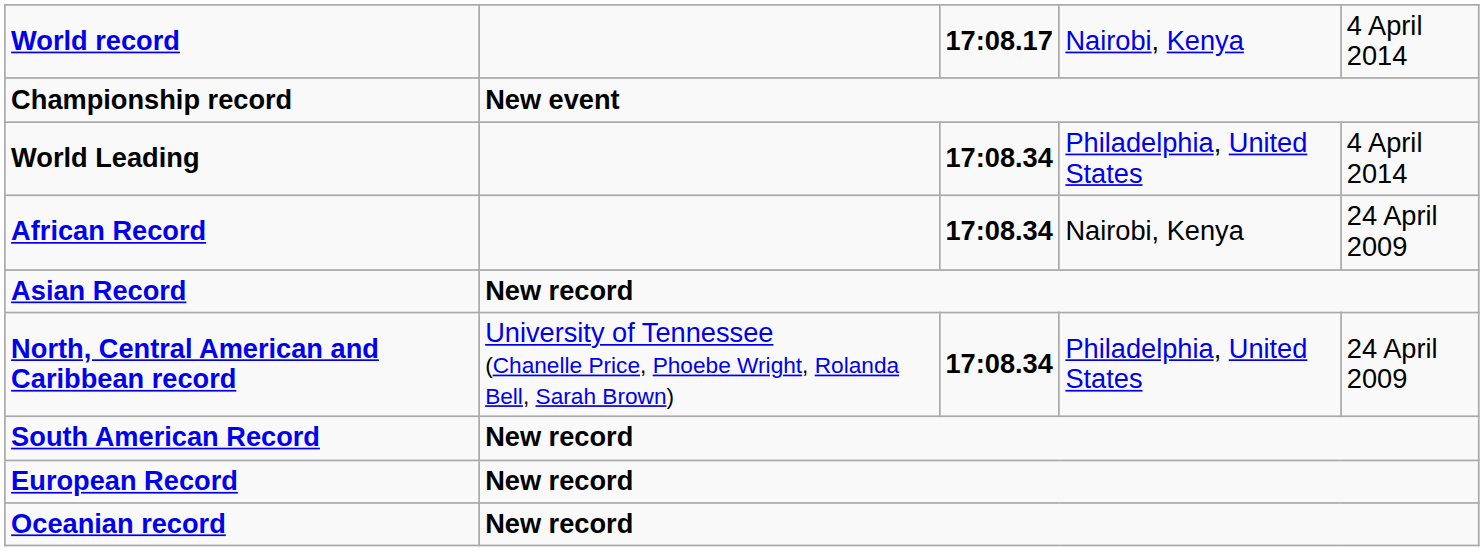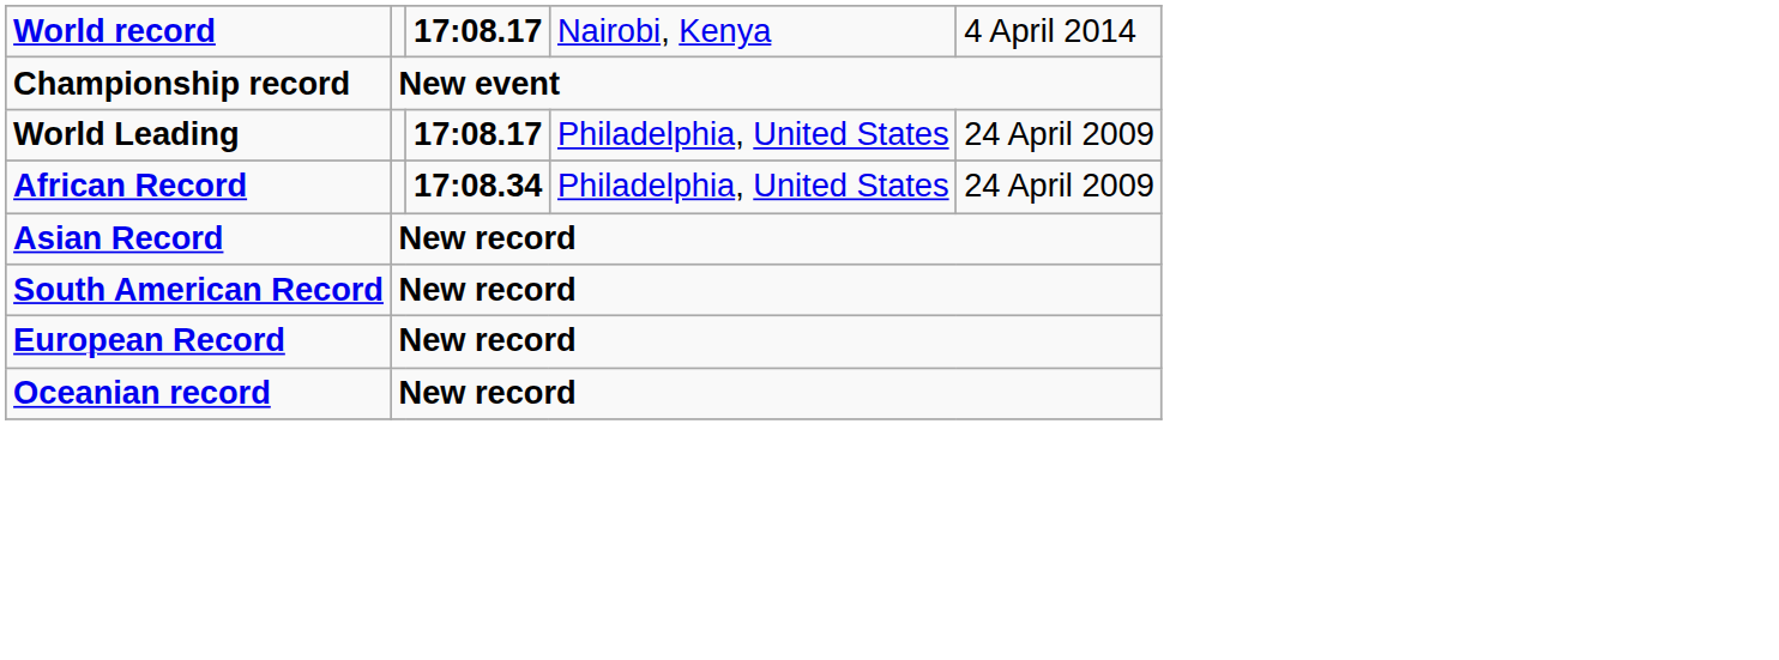 <table class="wikitable">
 <tr>
 <td><strong><a href='#'>World record</a></strong></td>
 <td></td>
 <td><strong>17:08.17</strong></td>
 <td> <a href='#'>Nairobi</a>, <a href='#'>Kenya</a></td>
 <td>4 April 2014</td>
 </tr>
 <tr>
 <td><strong>Championship record</strong></td>
 <td colspan=4><strong>New event</strong></td>
 </tr>
 <tr>
 <td><strong>World Leading</strong></td>
 <td></td>
-<td><strong>17:08.34</strong></td>
+<td><strong>17:08.17</strong></td>
 <td> <a href='#'>Philadelphia</a>, <a href='#'>United States</a></td>
-<td>4 April 2014</td>
+<td>24 April 2009</td>
 </tr>
 <tr>
 <td><strong><a href='#'>African Record</a></strong></td>
 <td></td>
 <td><strong>17:08.34</strong></td>
-<td> Nairobi, Kenya</td>
+<td> <a href='#'>Philadelphia</a>, <a href='#'>United States</a></td>
 <td>24 April 2009</td>
 </tr>
 <tr>
 <td><strong><a href='#'>Asian Record</a></strong></td>
 <td colspan=4><strong>New record</strong></td>
-</tr>
-<tr>
-<td><strong><a href='#'>North, Central American and Caribbean record</a></strong></td>
-<td> <a href='#'>University of Tennessee</a><br><small>(<a href='#'>Chanelle Price</a>, <a href='#'>Phoebe Wright</a>, <a href='#'>Rolanda Bell</a>, <a href='#'>Sarah Brown</a>)</small></td>
-<td><strong>17:08.34</strong></td>
-<td> <a href='#'>Philadelphia</a>, <a href='#'>United States</a></td>
-<td>24 April 2009</td>
 </tr>
 <tr>
 <td><strong><a href='#'>South American Record</a></strong></td>
 <td colspan=4><strong>New record</strong></td>
 </tr>
 <tr>
 <td><strong><a href='#'>European Record</a></strong></td>
 <td colspan=4><strong>New record</strong></td>
 </tr>
 <tr>
 <td><strong><a href='#'>Oceanian record</a></strong></td>
 <td colspan=4><strong>New record</strong></td>
 </tr>
 </table>
